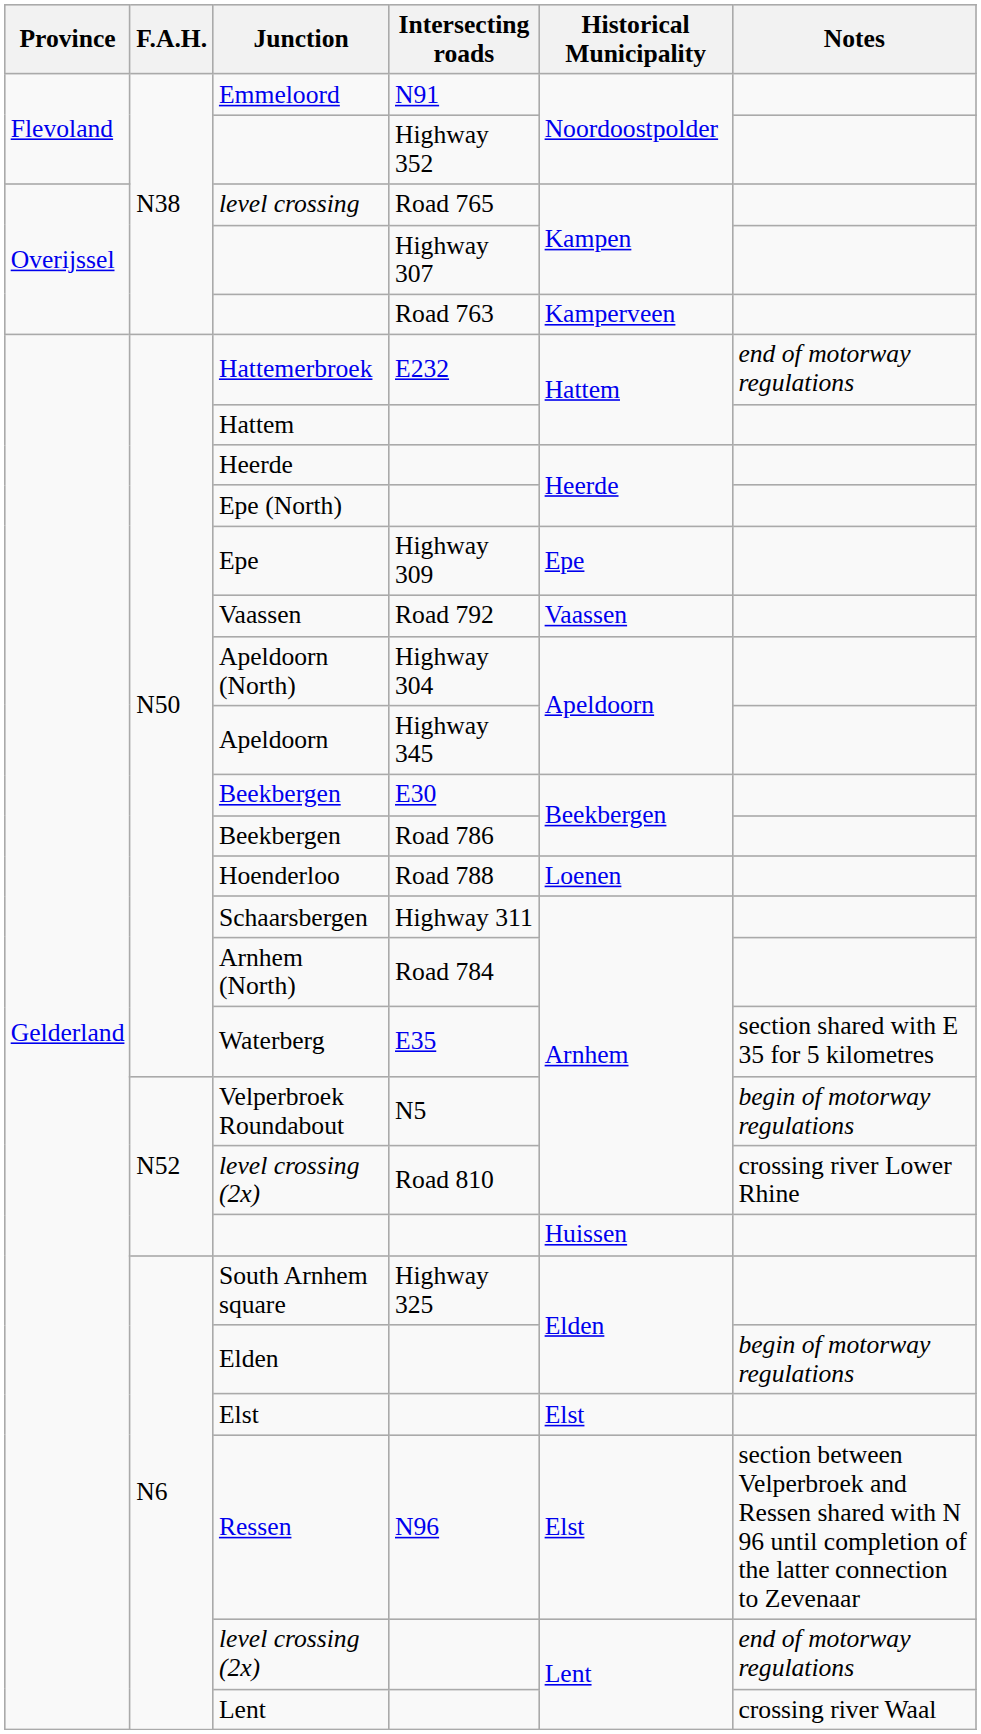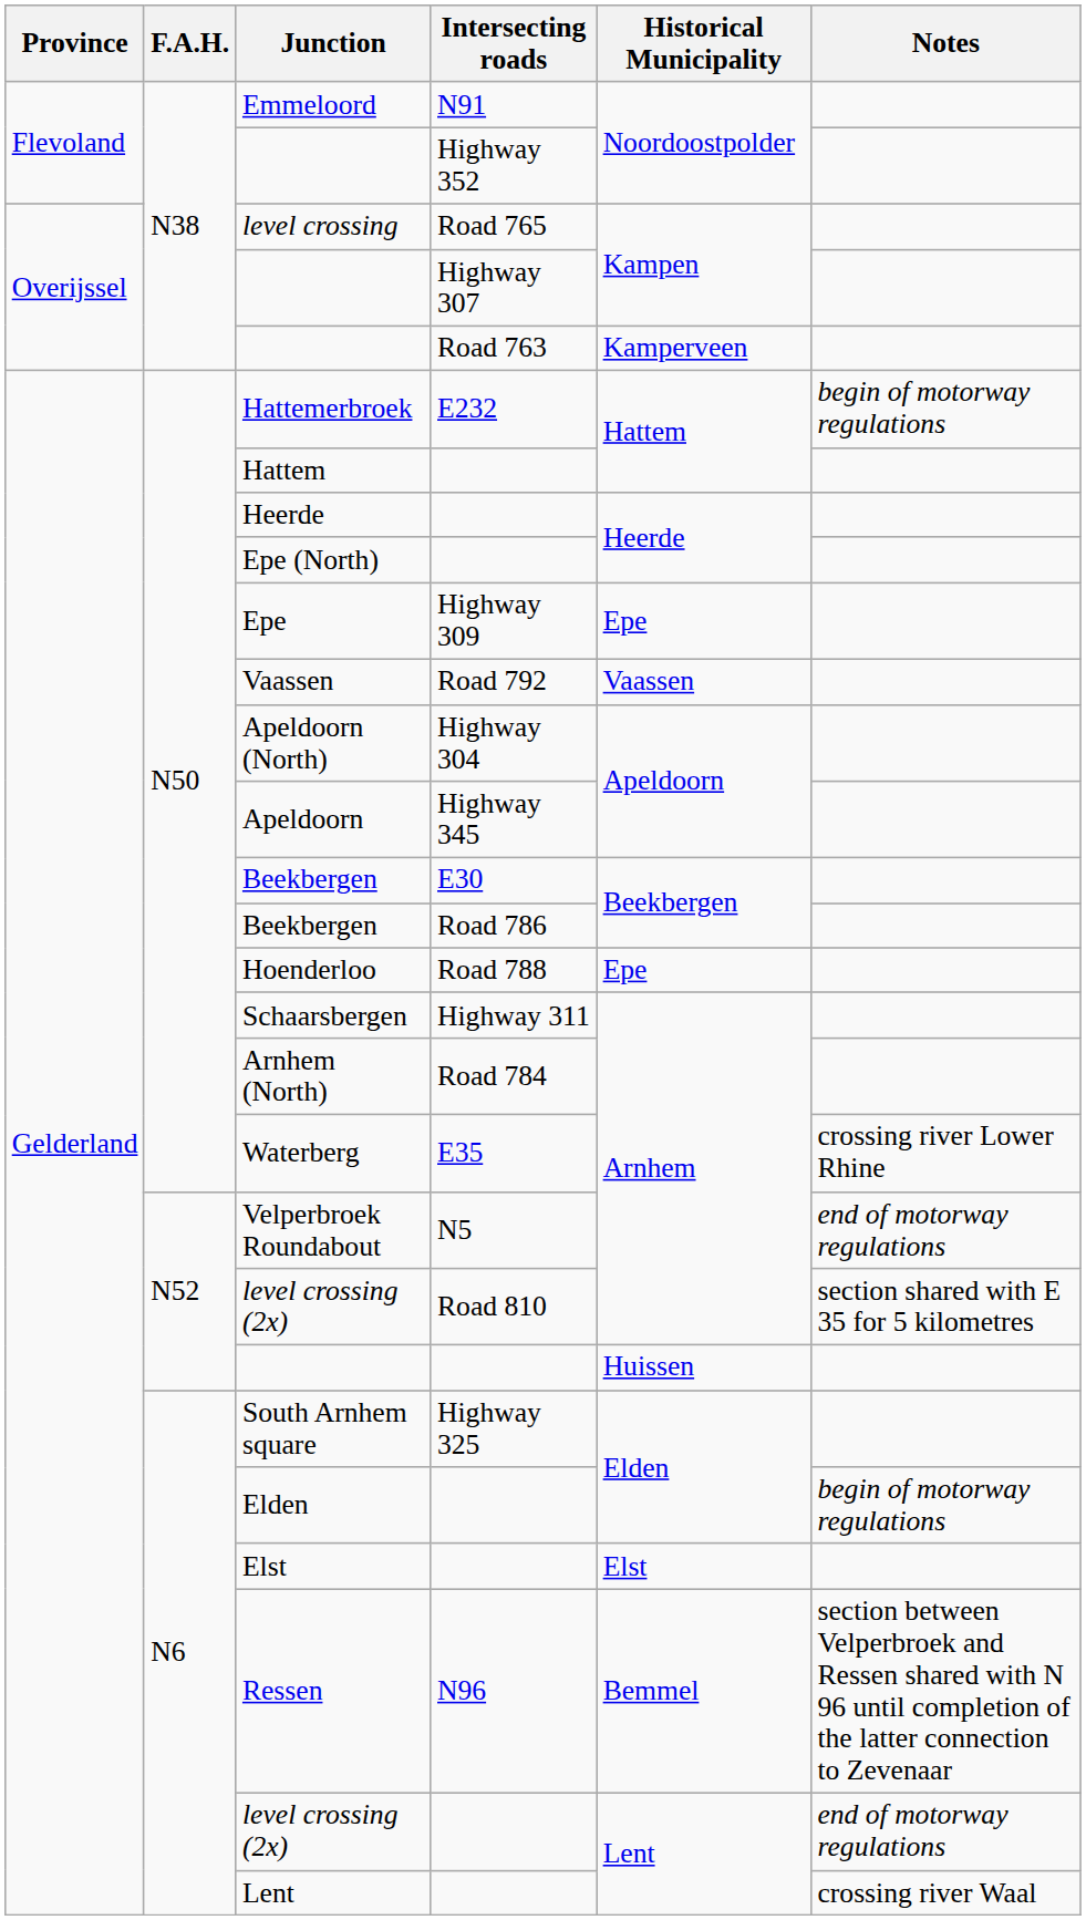 <table class=wikitable>
 <tr>
 <th>Province</th>
 <th>F.A.H.</th>
 <th>Junction</th>
 <th>Intersecting roads</th>
 <th>Historical Municipality</th>
 <th>Notes</th>
 </tr>
 <tr>
 <td rowspan=2><a href='#'>Flevoland</a></td>
 <td rowspan=5><span><span>N38</span></span></td>
 <td> <a href='#'>Emmeloord</a></td>
 <td><a href='#'><span><span>N91</span></span></a></td>
 <td rowspan=2><a href='#'>Noordoostpolder</a></td>
 <td></td>
 </tr>
 <tr>
 <td></td>
 <td>Highway 352</td>
 <td></td>
 </tr>
 <tr>
 <td rowspan=3><a href='#'>Overijssel</a></td>
 <td><em>level crossing</em></td>
 <td>Road 765</td>
 <td rowspan=2><a href='#'>Kampen</a></td>
 <td></td>
 </tr>
 <tr>
 <td></td>
 <td>Highway 307</td>
 <td></td>
 </tr>
 <tr>
 <td></td>
 <td>Road 763</td>
 <td><a href='#'>Kamperveen</a></td>
 <td></td>
 </tr>
 <tr>
 <td rowspan=23><a href='#'>Gelderland</a></td>
 <td rowspan=14><span><span>N50</span></span></td>
 <td> <a href='#'>Hattemerbroek</a></td>
 <td><a href='#'><span><span>E232</span></span></a></td>
 <td rowspan=2><a href='#'>Hattem</a></td>
-<td><em>end of motorway regulations</em></td>
+<td><em>begin of motorway regulations</em></td>
 </tr>
 <tr>
 <td> Hattem</td>
 <td></td>
 <td></td>
 </tr>
 <tr>
 <td> Heerde</td>
 <td></td>
 <td rowspan=2><a href='#'>Heerde</a></td>
 <td></td>
 </tr>
 <tr>
 <td> Epe (North)</td>
 <td></td>
 <td></td>
 </tr>
 <tr>
 <td> Epe</td>
 <td>Highway 309</td>
 <td><a href='#'>Epe</a></td>
 <td></td>
 </tr>
 <tr>
 <td> Vaassen</td>
 <td>Road 792</td>
 <td><a href='#'>Vaassen</a></td>
 <td></td>
 </tr>
 <tr>
 <td> Apeldoorn (North)</td>
 <td>Highway 304</td>
 <td rowspan=2><a href='#'>Apeldoorn</a></td>
 <td></td>
 </tr>
 <tr>
 <td> Apeldoorn</td>
 <td>Highway 345</td>
 <td></td>
 </tr>
 <tr>
 <td> <a href='#'>Beekbergen</a></td>
 <td><a href='#'><span><span>E30</span></span></a></td>
 <td rowspan=2><a href='#'>Beekbergen</a></td>
 <td></td>
 </tr>
 <tr>
 <td> Beekbergen</td>
 <td>Road 786</td>
 <td></td>
 </tr>
 <tr>
 <td> Hoenderloo</td>
 <td>Road 788</td>
-<td><a href='#'>Loenen</a></td>
+<td><a href='#'>Epe</a></td>
 <td></td>
 </tr>
 <tr>
 <td> Schaarsbergen</td>
 <td>Highway 311</td>
 <td rowspan=5><a href='#'>Arnhem</a></td>
 <td></td>
 </tr>
 <tr>
 <td> Arnhem (North)</td>
 <td>Road 784</td>
 <td></td>
 </tr>
 <tr>
 <td> Waterberg</td>
 <td><a href='#'><span><span>E35</span></span></a></td>
-<td>section shared with E 35 for 5 kilometres</td>
+<td>crossing river Lower Rhine</td>
 </tr>
 <tr>
 <td rowspan=3><span><span>N52</span></span></td>
 <td>Velperbroek Roundabout</td>
 <td><span><span>N5</span></span></td>
-<td><em>begin of motorway regulations</em></td>
+<td><em>end of motorway regulations</em></td>
 </tr>
 <tr>
 <td><em>level crossing (2x)</em></td>
 <td>Road 810</td>
-<td>crossing river Lower Rhine</td>
+<td>section shared with E 35 for 5 kilometres</td>
 </tr>
 <tr>
 <td></td>
 <td></td>
 <td><a href='#'>Huissen</a></td>
 <td></td>
 </tr>
 <tr>
 <td rowspan=8><span><span>N6</span></span></td>
 <td>South Arnhem square</td>
 <td>Highway 325</td>
 <td rowspan=2><a href='#'>Elden</a></td>
 <td></td>
 </tr>
 <tr>
 <td> Elden</td>
 <td></td>
 <td><em>begin of motorway regulations</em></td>
 </tr>
 <tr>
 <td> Elst</td>
 <td></td>
 <td><a href='#'>Elst</a></td>
 <td></td>
 </tr>
 <tr>
 <td> <a href='#'>Ressen</a></td>
 <td><a href='#'><span><span>N96</span></span></a></td>
-<td><a href='#'>Elst</a></td>
+<td><a href='#'>Bemmel</a></td>
 <td>section between Velperbroek and Ressen shared with N 96 until completion of the latter connection to Zevenaar</td>
 </tr>
 <tr>
 <td><em>level crossing (2x)</em></td>
 <td></td>
 <td rowspan=2><a href='#'>Lent</a></td>
 <td><em>end of motorway regulations</em></td>
 </tr>
 <tr>
 <td> Lent</td>
 <td></td>
 <td>crossing river Waal</td>
 </tr>
 <tr>
 </tr>
 </table>
